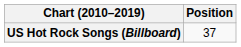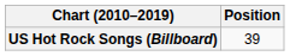 <table class="wikitable plainrowheaders" style="text-align:center">
 <tr>
 <th scope="col">Chart (2010–2019)</th>
 <th scope="col">Position</th>
 </tr>
 <tr>
 <th scope="row">US Hot Rock Songs (<em>Billboard</em>)</th>
-<td>37</td>
+<td>39</td>
 </tr>
 </table>
